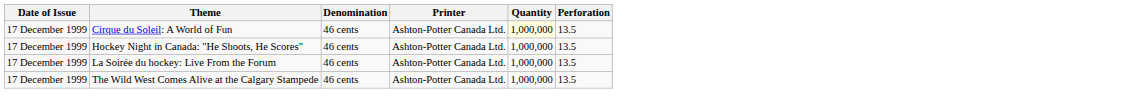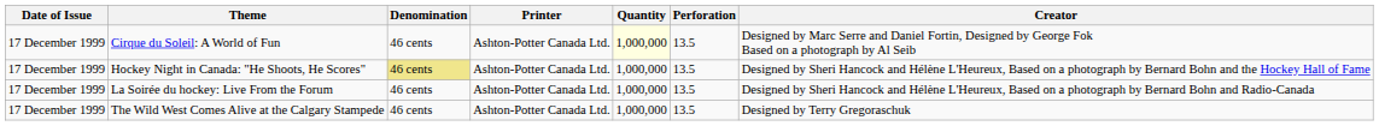 <table class="wikitable sortable">
 <tr>
 <th>Date of Issue</th>
 <th>Theme</th>
 <th>Denomination</th>
 <th>Printer</th>
 <th>Quantity</th>
 <th>Perforation</th>
+<th>Creator</th>
 </tr>
 <tr>
 <td>17 December 1999</td>
 <td><a href='#'>Cirque du Soleil</a>: A World of Fun </td>
 <td>46 cents</td>
 <td>Ashton-Potter Canada Ltd.</td>
 <td style="background: lightyellow;">1,000,000</td>
 <td>13.5</td>
+<td>Designed by Marc Serre and Daniel Fortin, Designed by George Fok<br>Based on a photograph by Al Seib</td>
 </tr>
 <tr>
 <td>17 December 1999</td>
 <td>Hockey Night in Canada: "He Shoots, He Scores" </td>
-<td>46 cents</td>
+<td style="background: khaki;">46 cents</td>
 <td>Ashton-Potter Canada Ltd.</td>
 <td>1,000,000</td>
 <td>13.5</td>
+<td>Designed by Sheri Hancock and Hélène L'Heureux, Based on a photograph by Bernard Bohn and the <a href='#'>Hockey Hall of Fame</a></td>
 </tr>
 <tr>
 <td>17 December 1999</td>
 <td>La Soirée du hockey: Live From the Forum </td>
 <td>46 cents</td>
 <td>Ashton-Potter Canada Ltd.</td>
 <td>1,000,000</td>
 <td>13.5</td>
+<td>Designed by Sheri Hancock and Hélène L'Heureux, Based on a photograph by Bernard Bohn and Radio-Canada</td>
 </tr>
 <tr>
 <td>17 December 1999</td>
 <td>The Wild West Comes Alive at the Calgary Stampede </td>
 <td>46 cents</td>
 <td>Ashton-Potter Canada Ltd.</td>
 <td>1,000,000</td>
 <td>13.5</td>
+<td>Designed by Terry Gregoraschuk</td>
 </tr>
 </table>
